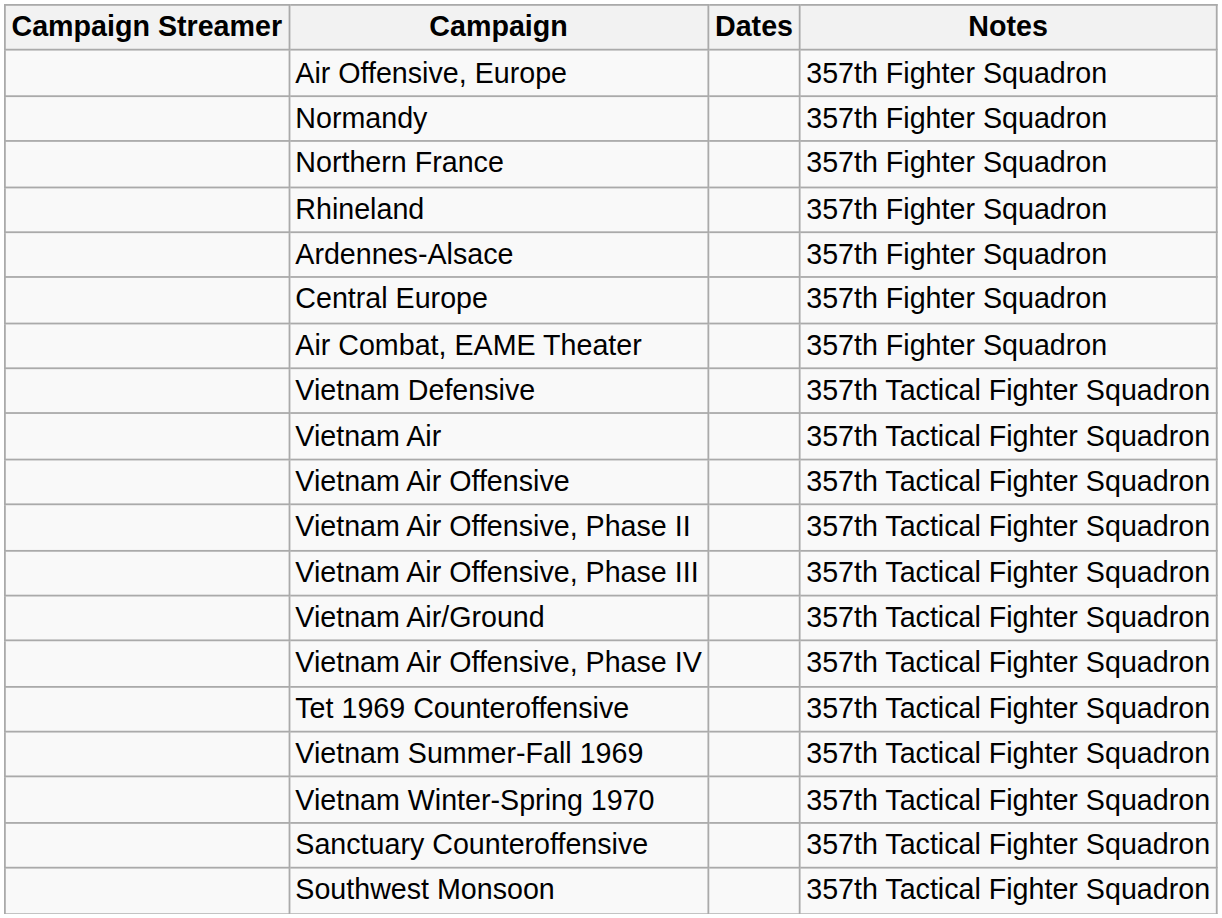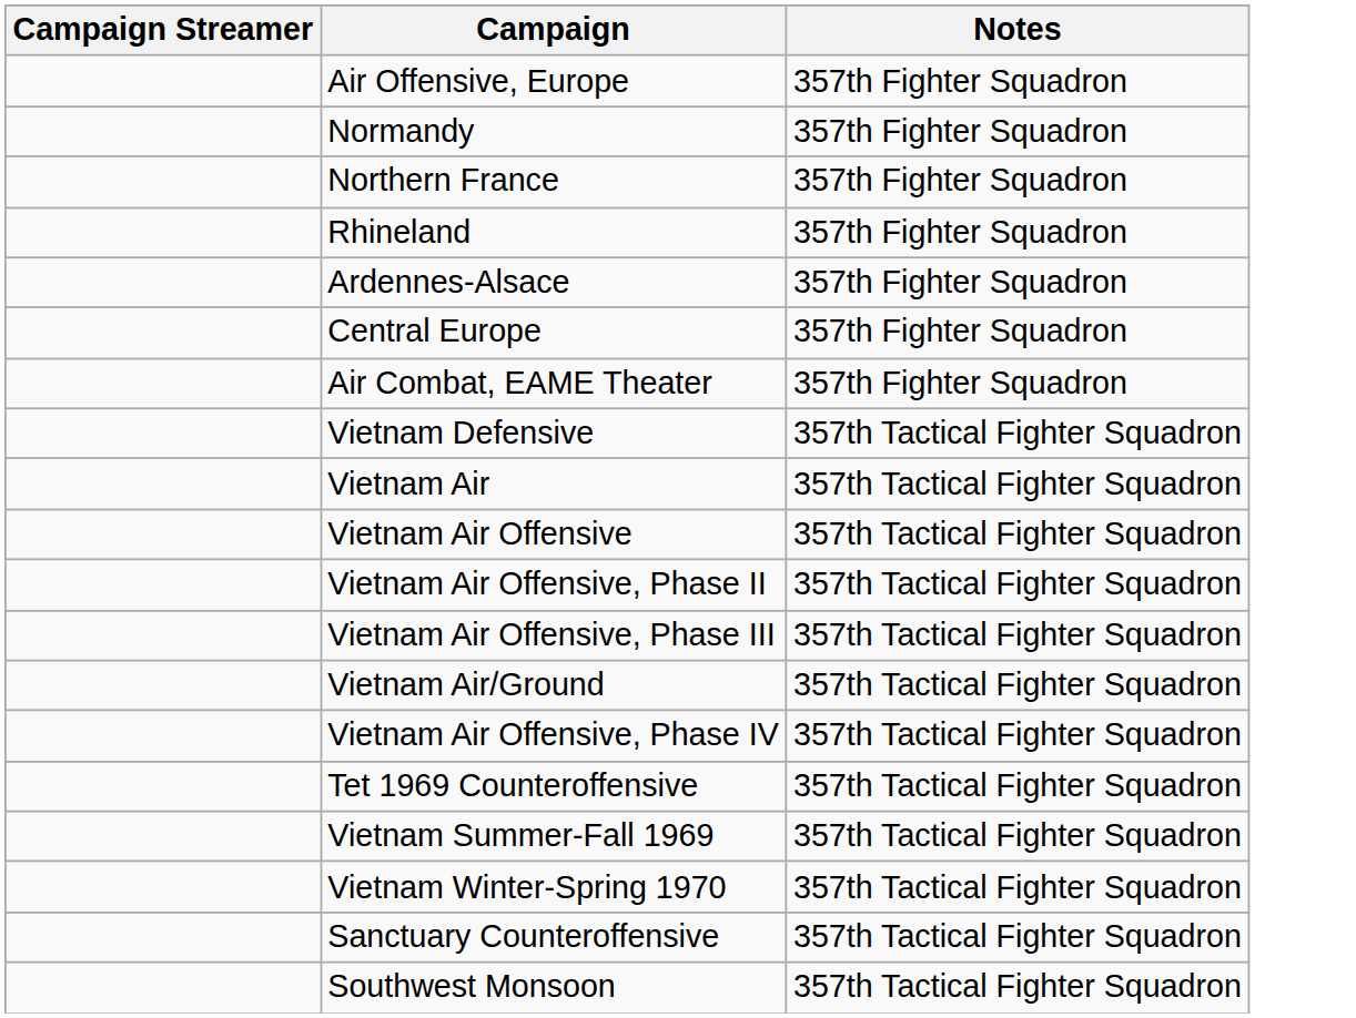 <table class="wikitable">
 <tr style="background:#efefef;">
 <th>Campaign Streamer</th>
 <th>Campaign</th>
-<th>Dates</th>
 <th>Notes</th>
 </tr>
 <tr>
 <td></td>
 <td>Air Offensive, Europe</td>
-<td></td>
 <td>357th Fighter Squadron</td>
 </tr>
 <tr>
 <td></td>
 <td>Normandy</td>
-<td></td>
 <td>357th Fighter Squadron</td>
 </tr>
 <tr>
 <td></td>
 <td>Northern France</td>
-<td></td>
 <td>357th Fighter Squadron</td>
 </tr>
 <tr>
 <td></td>
 <td>Rhineland</td>
-<td></td>
 <td>357th Fighter Squadron</td>
 </tr>
 <tr>
 <td></td>
 <td>Ardennes-Alsace</td>
-<td></td>
 <td>357th Fighter Squadron</td>
 </tr>
 <tr>
 <td></td>
 <td>Central Europe</td>
-<td></td>
 <td>357th Fighter Squadron</td>
 </tr>
 <tr>
 <td></td>
 <td>Air Combat, EAME Theater</td>
-<td></td>
 <td>357th Fighter Squadron</td>
 </tr>
 <tr>
 <td></td>
 <td>Vietnam Defensive</td>
-<td></td>
 <td>357th Tactical Fighter Squadron</td>
 </tr>
 <tr>
 <td></td>
 <td>Vietnam Air</td>
-<td></td>
 <td>357th Tactical Fighter Squadron</td>
 </tr>
 <tr>
 <td></td>
 <td>Vietnam Air Offensive</td>
-<td></td>
 <td>357th Tactical Fighter Squadron</td>
 </tr>
 <tr>
 <td></td>
 <td>Vietnam Air Offensive, Phase II</td>
-<td></td>
 <td>357th Tactical Fighter Squadron</td>
 </tr>
 <tr>
 <td></td>
 <td>Vietnam Air Offensive, Phase III</td>
-<td></td>
 <td>357th Tactical Fighter Squadron</td>
 </tr>
 <tr>
 <td></td>
 <td>Vietnam Air/Ground</td>
-<td></td>
 <td>357th Tactical Fighter Squadron</td>
 </tr>
 <tr>
 <td></td>
 <td>Vietnam Air Offensive, Phase IV</td>
-<td></td>
 <td>357th Tactical Fighter Squadron</td>
 </tr>
 <tr>
 <td></td>
 <td>Tet 1969 Counteroffensive</td>
-<td></td>
 <td>357th Tactical Fighter Squadron</td>
 </tr>
 <tr>
 <td></td>
 <td>Vietnam Summer-Fall 1969</td>
-<td></td>
 <td>357th Tactical Fighter Squadron</td>
 </tr>
 <tr>
 <td></td>
 <td>Vietnam Winter-Spring 1970</td>
-<td></td>
 <td>357th Tactical Fighter Squadron</td>
 </tr>
 <tr>
 <td></td>
 <td>Sanctuary Counteroffensive</td>
-<td></td>
 <td>357th Tactical Fighter Squadron</td>
 </tr>
 <tr>
 <td></td>
 <td>Southwest Monsoon</td>
-<td></td>
 <td>357th Tactical Fighter Squadron</td>
 </tr>
 </table>
